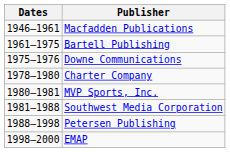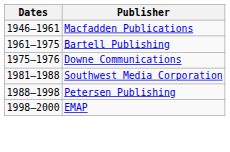 <table class="wikitable">
 <tr>
 <th>Dates</th>
 <th>Publisher</th>
 </tr>
 <tr>
 <td>1946–1961</td>
 <td><a href='#'>Macfadden Publications</a></td>
 </tr>
 <tr>
 <td>1961–1975</td>
 <td><a href='#'>Bartell Publishing</a></td>
 </tr>
 <tr>
 <td>1975–1976</td>
 <td><a href='#'>Downe Communications</a></td>
 </tr>
 <tr>
-<td>1978–1980</td>
-<td><a href='#'>Charter Company</a></td>
-</tr>
-<tr>
-<td>1980–1981</td>
-<td><a href='#'>MVP Sports, Inc.</a></td>
-</tr>
-<tr>
 <td>1981–1988</td>
 <td><a href='#'>Southwest Media Corporation</a></td>
 </tr>
 <tr>
 <td>1988–1998</td>
 <td><a href='#'>Petersen Publishing</a></td>
 </tr>
 <tr>
 <td>1998–2000</td>
 <td><a href='#'>EMAP</a></td>
 </tr>
 </table>
